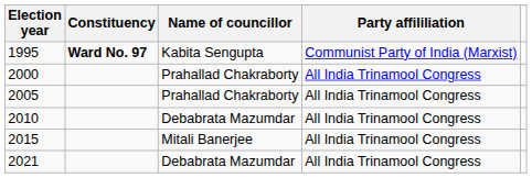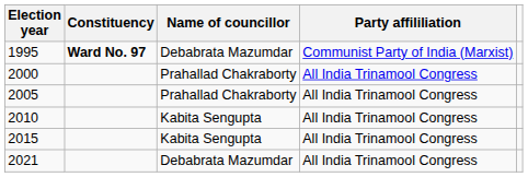 <table class="wikitable"ìÍĦĤĠčw>
 <tr>
 <th>Election<br> year</th>
 <th>Constituency</th>
 <th>Name of councillor</th>
 <th>Party affililiation</th>
 </tr>
 <tr>
 <td>1995</td>
 <td><strong>Ward No. 97</strong></td>
-<td>Kabita Sengupta</td>
+<td>Debabrata Mazumdar</td>
 <td><a href='#'>Communist Party of India (Marxist)</a></td>
 <td></td>
 </tr>
 <tr>
 <td>2000</td>
 <td></td>
 <td>Prahallad Chakraborty</td>
 <td><a href='#'>All India Trinamool Congress</a></td>
 <td></td>
 </tr>
 <tr>
 <td>2005</td>
 <td></td>
 <td>Prahallad Chakraborty</td>
 <td>All India Trinamool Congress</td>
 <td></td>
 </tr>
 <tr>
 <td>2010</td>
 <td></td>
-<td>Debabrata Mazumdar</td>
+<td>Kabita Sengupta</td>
 <td>All India Trinamool Congress</td>
 <td></td>
 </tr>
 <tr>
 <td>2015</td>
 <td></td>
-<td>Mitali Banerjee</td>
+<td>Kabita Sengupta</td>
 <td>All India Trinamool Congress</td>
 <td></td>
 </tr>
 <tr>
 <td>2021</td>
 <td></td>
 <td>Debabrata Mazumdar</td>
 <td>All India Trinamool Congress</td>
 <td></td>
 </tr>
 </table>
